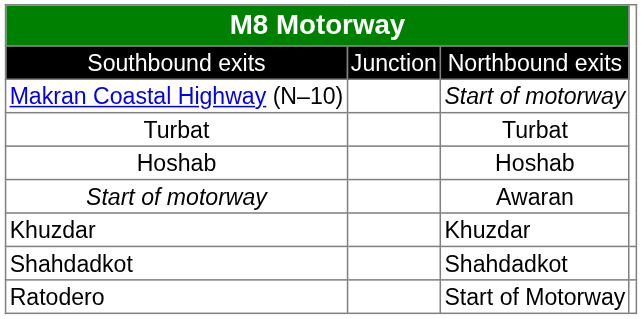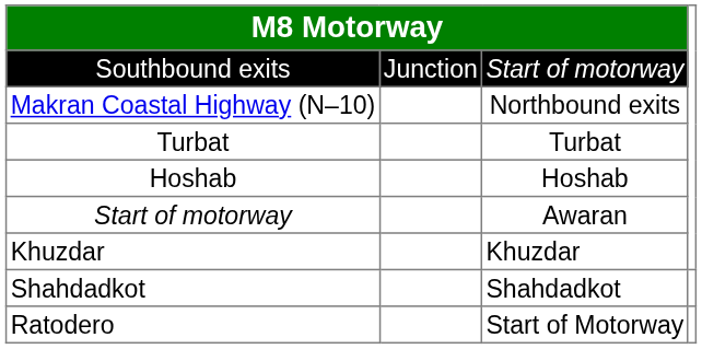 <table border=1 cellpadding=2 style="margin-left:1em; margin-bottom: 1em; color: black; border-collapse: collapse; font-size: 95%;">
 <tr align="center" bgcolor="008000" style="color: white;font-size:120%;">
 <td colspan="3"><strong>M8 Motorway</strong></td>
 </tr>
 <tr align="center" bgcolor="000000" style="color: white">
 <td>Southbound exits</td>
 <td>Junction</td>
-<td>Northbound exits</td>
+<td><em>Start of motorway</em></td>
 </tr>
 <tr align="center">
 <td><a href='#'>Makran Coastal Highway</a> (N–10)</td>
 <td></td>
-<td><em>Start of motorway</em></td>
+<td>Northbound exits</td>
 </tr>
 <tr align="center">
 <td>Turbat</td>
 <td></td>
 <td>Turbat</td>
 </tr>
 <tr align="center">
 <td>Hoshab</td>
 <td></td>
 <td>Hoshab</td>
 </tr>
 <tr align="center">
 <td><em>Start of motorway</em></td>
 <td></td>
 <td>Awaran</td>
 </tr>
 <tr align=“center”>
 <td>Khuzdar</td>
 <td></td>
 <td>Khuzdar</td>
 </tr>
 <tr align=“center”>
 <td>Shahdadkot</td>
 <td></td>
 <td>Shahdadkot</td>
 <td></td>
 </tr>
 <tr align=“center”>
 <td>Ratodero</td>
 <td></td>
 <td>Start of Motorway</td>
 </tr>
 </table>
